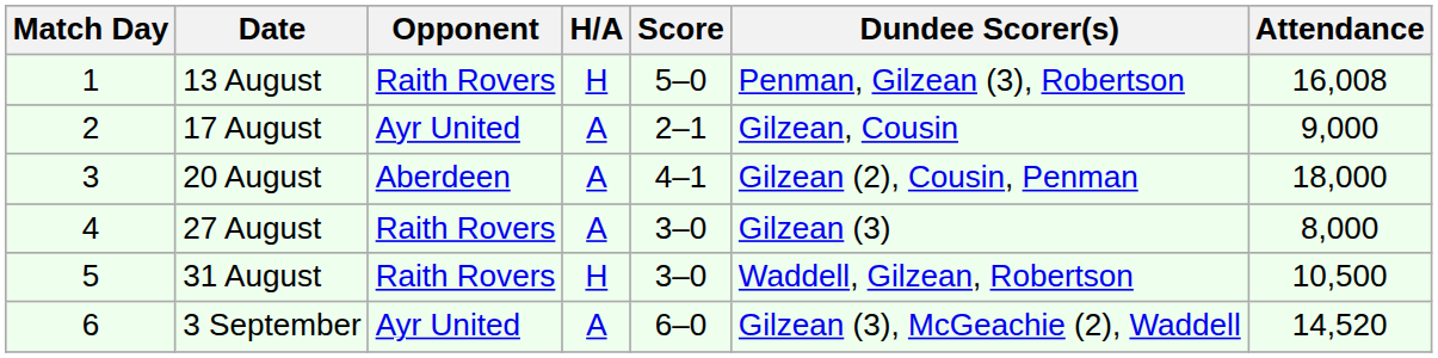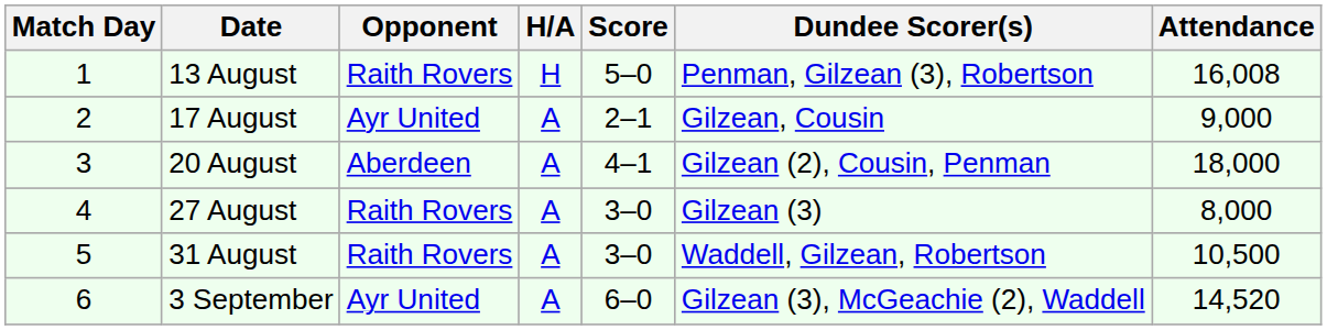 <table class="wikitable" style="text-align:center">
 <tr>
 <th>Match Day</th>
 <th>Date</th>
 <th>Opponent</th>
 <th>H/A</th>
 <th>Score</th>
 <th>Dundee Scorer(s)</th>
 <th>Attendance</th>
 </tr>
 <tr bgcolor="#EEFFEE">
 <td>1</td>
 <td align="left">13 August</td>
 <td align="left"><a href='#'>Raith Rovers</a></td>
 <td><a href='#'>H</a></td>
 <td>5–0</td>
 <td align="left"><a href='#'>Penman</a>, <a href='#'>Gilzean</a> (3), <a href='#'>Robertson</a></td>
 <td>16,008</td>
 </tr>
 <tr bgcolor="#EEFFEE">
 <td>2</td>
 <td align="left">17 August</td>
 <td align="left"><a href='#'>Ayr United</a></td>
 <td><a href='#'>A</a></td>
 <td>2–1</td>
 <td align="left"><a href='#'>Gilzean</a>, <a href='#'>Cousin</a></td>
 <td>9,000</td>
 </tr>
 <tr bgcolor="#EEFFEE">
 <td>3</td>
 <td align="left">20 August</td>
 <td align="left"><a href='#'>Aberdeen</a></td>
 <td><a href='#'>A</a></td>
 <td>4–1</td>
 <td align="left"><a href='#'>Gilzean</a> (2), <a href='#'>Cousin</a>, <a href='#'>Penman</a></td>
 <td>18,000</td>
 </tr>
 <tr bgcolor="#EEFFEE">
 <td>4</td>
 <td align="left">27 August</td>
 <td align="left"><a href='#'>Raith Rovers</a></td>
 <td><a href='#'>A</a></td>
 <td>3–0</td>
 <td align="left"><a href='#'>Gilzean</a> (3)</td>
 <td>8,000</td>
 </tr>
 <tr bgcolor="#EEFFEE">
 <td>5</td>
 <td align="left">31 August</td>
 <td align="left"><a href='#'>Raith Rovers</a></td>
-<td><a href='#'>H</a></td>
+<td><a href='#'>A</a></td>
 <td>3–0</td>
 <td align="left"><a href='#'>Waddell</a>, <a href='#'>Gilzean</a>, <a href='#'>Robertson</a></td>
 <td>10,500</td>
 </tr>
 <tr bgcolor="#EEFFEE">
 <td>6</td>
 <td align="left">3 September</td>
 <td align="left"><a href='#'>Ayr United</a></td>
 <td><a href='#'>A</a></td>
 <td>6–0</td>
 <td align="left"><a href='#'>Gilzean</a> (3), <a href='#'>McGeachie</a> (2), <a href='#'>Waddell</a></td>
 <td>14,520</td>
 </tr>
 </table>
